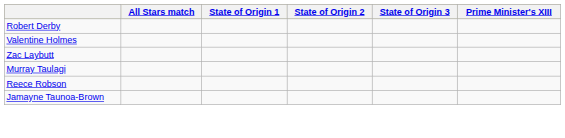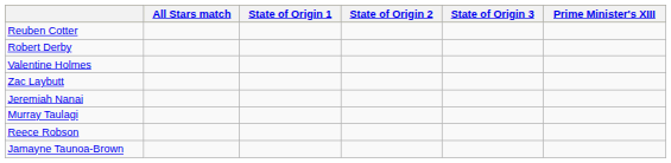 <table class="wikitable"  style="width:100%; font-size:90%;">
 <tr style="background:#bdb76b;">
 <th></th>
 <th><a href='#'>All Stars match</a></th>
 <th><a href='#'>State of Origin 1</a></th>
 <th><a href='#'>State of Origin 2</a></th>
 <th><a href='#'>State of Origin 3</a></th>
 <th><a href='#'>Prime Minister's XIII</a></th>
+</tr>
+<tr>
+<td><a href='#'>Reuben Cotter</a></td>
+<td></td>
+<td></td>
+<td></td>
+<td></td>
+<td></td>
 </tr>
 <tr>
 <td><a href='#'>Robert Derby</a></td>
 <td></td>
 <td></td>
 <td></td>
 <td></td>
 <td></td>
 </tr>
 <tr>
 <td><a href='#'>Valentine Holmes</a></td>
 <td></td>
 <td></td>
 <td></td>
 <td></td>
 <td></td>
 </tr>
 <tr>
 <td><a href='#'>Zac Laybutt</a></td>
+<td></td>
+<td></td>
+<td></td>
+<td></td>
+<td></td>
+</tr>
+<tr>
+<td><a href='#'>Jeremiah Nanai</a></td>
 <td></td>
 <td></td>
 <td></td>
 <td></td>
 <td></td>
 </tr>
 <tr>
 <td><a href='#'>Murray Taulagi</a></td>
 <td></td>
 <td></td>
 <td></td>
 <td></td>
 <td></td>
 </tr>
 <tr>
 <td><a href='#'>Reece Robson</a></td>
 <td></td>
 <td></td>
 <td></td>
 <td></td>
 <td></td>
 </tr>
 <tr>
 <td><a href='#'>Jamayne Taunoa-Brown</a></td>
 <td></td>
 <td></td>
 <td></td>
 <td></td>
 <td></td>
 </tr>
 </table>
